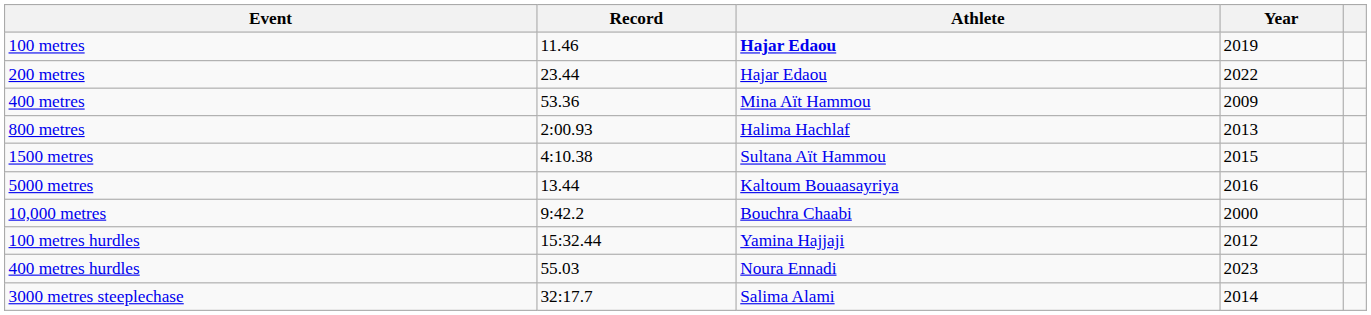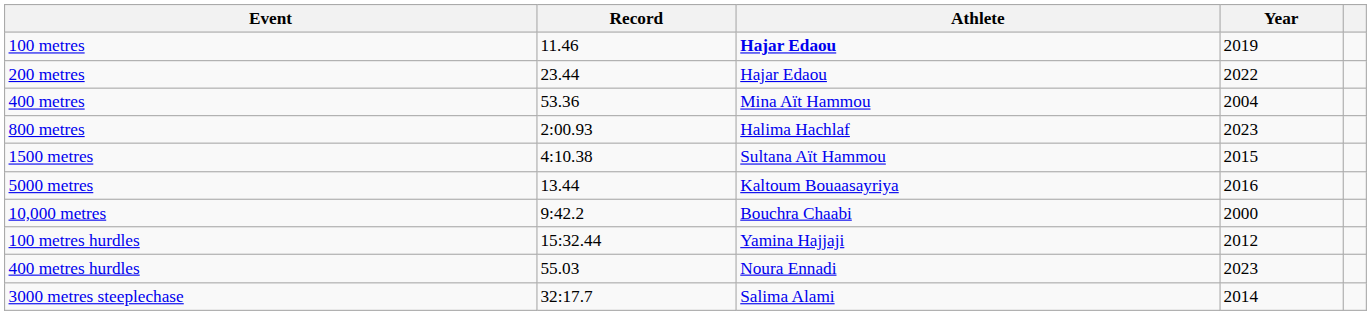 <table class="wikitable" style="font-size:98%; width: 98%;">
 <tr>
 <th>Event</th>
 <th>Record</th>
 <th>Athlete</th>
 <th>Year</th>
 <th></th>
 </tr>
 <tr>
 <td><a href='#'>100 metres</a></td>
 <td>11.46 </td>
 <td><strong><a href='#'>Hajar Edaou</a></strong></td>
 <td>2019</td>
 <td></td>
 </tr>
 <tr>
 <td><a href='#'>200 metres</a></td>
 <td>23.44 </td>
 <td><a href='#'>Hajar Edaou</a></td>
 <td>2022</td>
 <td></td>
 </tr>
 <tr>
 <td><a href='#'>400 metres</a></td>
 <td>53.36</td>
 <td><a href='#'>Mina Aït Hammou</a></td>
-<td>2009</td>
+<td>2004</td>
 <td></td>
 </tr>
 <tr>
 <td><a href='#'>800 metres</a></td>
 <td>2:00.93</td>
 <td><a href='#'>Halima Hachlaf</a></td>
-<td>2013</td>
+<td>2023</td>
 <td></td>
 </tr>
 <tr>
 <td><a href='#'>1500 metres</a></td>
 <td>4:10.38</td>
 <td><a href='#'>Sultana Aït Hammou</a></td>
 <td>2015</td>
 <td></td>
 </tr>
 <tr>
 <td><a href='#'>5000 metres</a></td>
 <td>13.44  </td>
 <td><a href='#'>Kaltoum Bouaasayriya</a></td>
 <td>2016</td>
 <td></td>
 </tr>
 <tr>
 <td><a href='#'>10,000 metres</a></td>
 <td>9:42.2 </td>
 <td><a href='#'>Bouchra Chaabi</a></td>
 <td>2000</td>
 <td></td>
 </tr>
 <tr>
 <td><a href='#'>100 metres hurdles</a></td>
 <td>15:32.44</td>
 <td><a href='#'>Yamina Hajjaji</a></td>
 <td>2012</td>
 <td></td>
 </tr>
 <tr>
 <td><a href='#'>400 metres hurdles</a></td>
 <td>55.03</td>
 <td><a href='#'>Noura Ennadi</a></td>
 <td>2023</td>
 <td></td>
 </tr>
 <tr>
 <td><a href='#'>3000 metres steeplechase</a></td>
 <td>32:17.7 </td>
 <td><a href='#'>Salima Alami</a></td>
 <td>2014</td>
 <td></td>
 </tr>
 </table>
